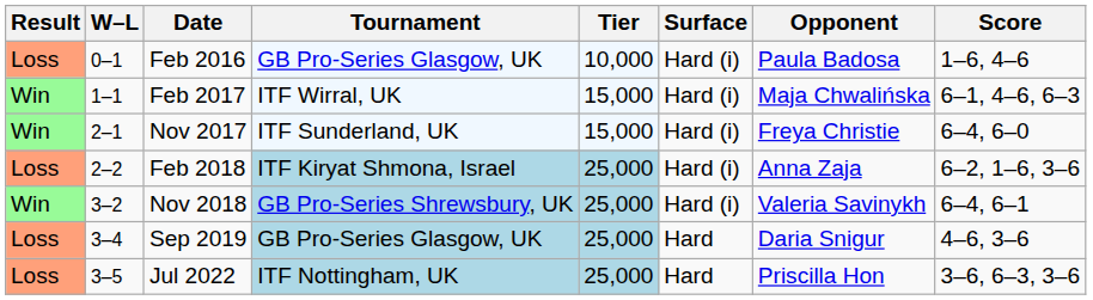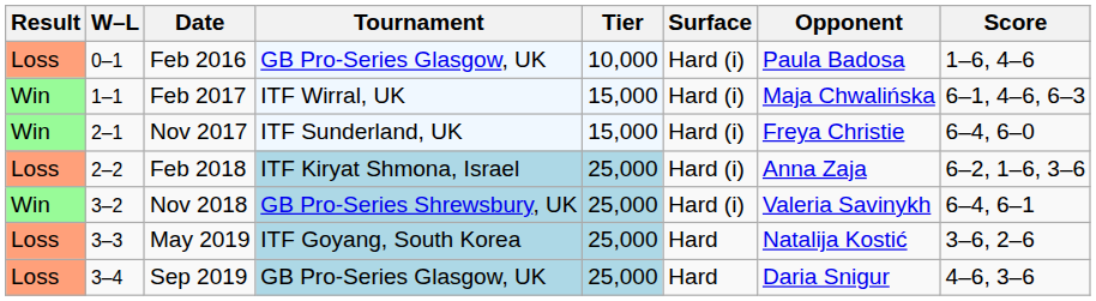 <table class="sortable wikitable">
 <tr>
 <th>Result</th>
 <th class="unsortable">W–L</th>
 <th>Date</th>
 <th>Tournament</th>
 <th>Tier</th>
 <th>Surface</th>
 <th>Opponent</th>
 <th class="unsortable">Score</th>
 </tr>
 <tr>
 <td style="background:#ffa07a;">Loss</td>
 <td><small>0–1</small></td>
 <td>Feb 2016</td>
 <td style="background:#f0f8ff;"><a href='#'>GB Pro-Series Glasgow</a>, UK</td>
 <td style="background:#f0f8ff;">10,000</td>
 <td>Hard (i)</td>
 <td> <a href='#'>Paula Badosa</a></td>
 <td>1–6, 4–6</td>
 </tr>
 <tr>
 <td style="background:#98fb98;">Win</td>
 <td><small>1–1</small></td>
 <td>Feb 2017</td>
 <td style="background:#f0f8ff;">ITF Wirral, UK</td>
 <td style="background:#f0f8ff;">15,000</td>
 <td>Hard (i)</td>
 <td> <a href='#'>Maja Chwalińska</a></td>
 <td>6–1, 4–6, 6–3</td>
 </tr>
 <tr>
 <td style="background:#98fb98;">Win</td>
 <td><small>2–1</small></td>
 <td>Nov 2017</td>
 <td style="background:#f0f8ff;">ITF Sunderland, UK</td>
 <td style="background:#f0f8ff;">15,000</td>
 <td>Hard (i)</td>
 <td> <a href='#'>Freya Christie</a></td>
 <td>6–4, 6–0</td>
 </tr>
 <tr>
 <td style="background:#ffa07a;">Loss</td>
 <td><small>2–2</small></td>
 <td>Feb 2018</td>
 <td style="background:lightblue;">ITF Kiryat Shmona, Israel</td>
 <td style="background:lightblue;">25,000</td>
 <td>Hard (i)</td>
 <td> <a href='#'>Anna Zaja</a></td>
 <td>6–2, 1–6, 3–6</td>
 </tr>
 <tr>
 <td style="background:#98fb98;">Win</td>
 <td><small>3–2</small></td>
 <td>Nov 2018</td>
 <td style="background:lightblue;"><a href='#'>GB Pro-Series Shrewsbury</a>, UK</td>
 <td style="background:lightblue;">25,000</td>
 <td>Hard (i)</td>
 <td> <a href='#'>Valeria Savinykh</a></td>
 <td>6–4, 6–1</td>
 </tr>
 <tr>
 <td style="background:#ffa07a;">Loss</td>
+<td><small>3–3</small></td>
+<td>May 2019</td>
+<td style="background:lightblue;">ITF Goyang, South Korea</td>
+<td style="background:lightblue;">25,000</td>
+<td>Hard</td>
+<td> <a href='#'>Natalija Kostić</a></td>
+<td>3–6, 2–6</td>
+</tr>
+<tr>
+<td style="background:#ffa07a;">Loss</td>
 <td><small>3–4</small></td>
 <td>Sep 2019</td>
 <td style="background:lightblue;">GB Pro-Series Glasgow, UK</td>
 <td style="background:lightblue;">25,000</td>
 <td>Hard</td>
 <td> <a href='#'>Daria Snigur</a></td>
 <td>4–6, 3–6</td>
 </tr>
-<tr>
-<td style="background:#ffa07a;">Loss</td>
-<td><small>3–5</small></td>
-<td>Jul 2022</td>
-<td style="background:lightblue;">ITF Nottingham, UK</td>
-<td style="background:lightblue;">25,000</td>
-<td>Hard</td>
-<td> <a href='#'>Priscilla Hon</a></td>
-<td>3–6, 6–3, 3–6</td>
-</tr>
 </table>
